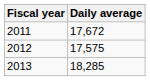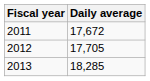 <table class="wikitable">
 <tr>
 <th>Fiscal year</th>
 <th>Daily average</th>
 </tr>
 <tr>
 <td>2011</td>
 <td>17,672</td>
 </tr>
 <tr>
 <td>2012</td>
-<td>17,575</td>
+<td>17,705</td>
 </tr>
 <tr>
 <td>2013</td>
 <td>18,285</td>
 </tr>
 </table>
